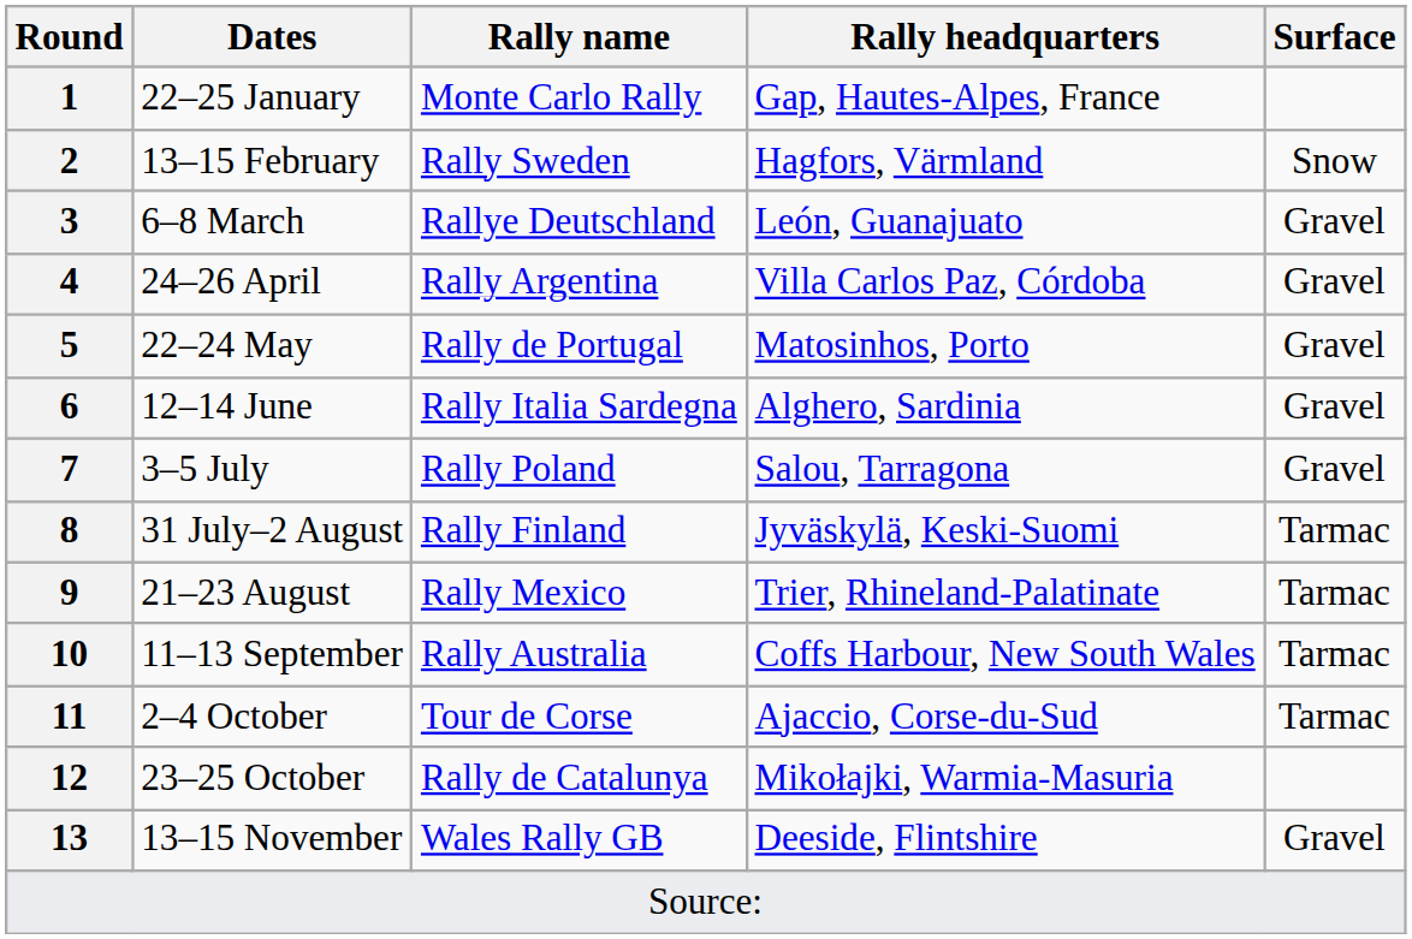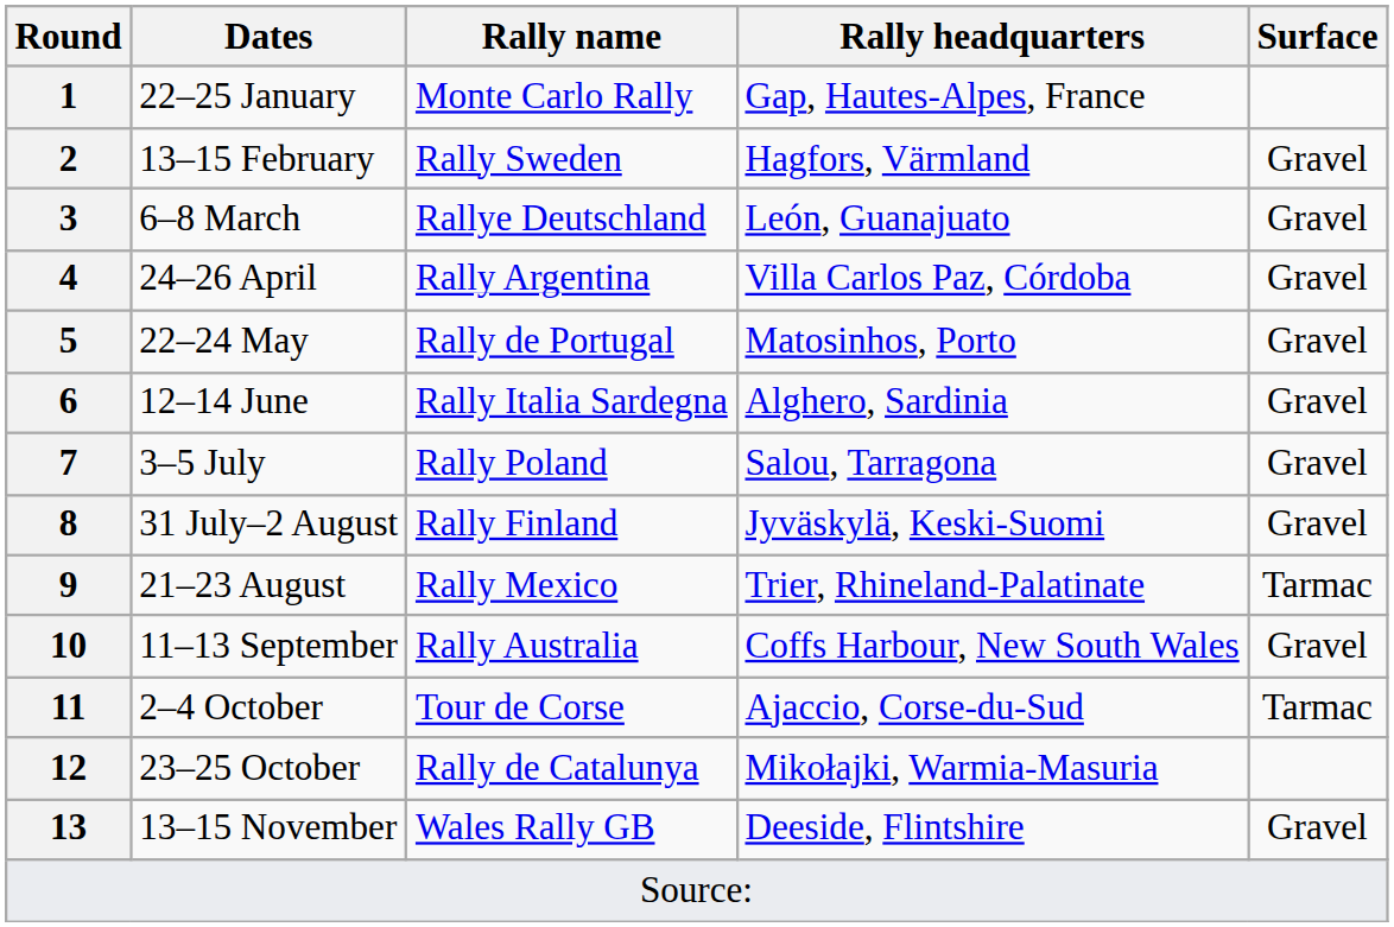 <table class="wikitable" style="font-size: 85%;">
 <tr>
 <th>Round</th>
 <th>Dates</th>
 <th>Rally name</th>
 <th>Rally headquarters</th>
 <th>Surface</th>
 </tr>
 <tr>
 <th>1</th>
 <td>22–25 January</td>
 <td> <a href='#'>Monte Carlo Rally</a></td>
 <td><a href='#'>Gap</a>, <a href='#'>Hautes-Alpes</a>, France</td>
 <td align="center"></td>
 </tr>
 <tr>
 <th>2</th>
 <td>13–15 February</td>
 <td> <a href='#'>Rally Sweden</a></td>
 <td><a href='#'>Hagfors</a>, <a href='#'>Värmland</a></td>
-<td align="center">Snow</td>
+<td align="center">Gravel</td>
 </tr>
 <tr>
 <th>3</th>
 <td>6–8 March</td>
 <td> <a href='#'>Rallye Deutschland</a></td>
 <td><a href='#'>León</a>, <a href='#'>Guanajuato</a></td>
 <td align="center">Gravel</td>
 </tr>
 <tr>
 <th>4</th>
 <td>24–26 April</td>
 <td> <a href='#'>Rally Argentina</a></td>
 <td><a href='#'>Villa Carlos Paz</a>, <a href='#'>Córdoba</a></td>
 <td align="center">Gravel</td>
 </tr>
 <tr>
 <th>5</th>
 <td>22–24 May</td>
 <td> <a href='#'>Rally de Portugal</a></td>
 <td><a href='#'>Matosinhos</a>, <a href='#'>Porto</a></td>
 <td align="center">Gravel</td>
 </tr>
 <tr>
 <th>6</th>
 <td>12–14 June</td>
 <td nowrap> <a href='#'>Rally Italia Sardegna</a></td>
 <td><a href='#'>Alghero</a>, <a href='#'>Sardinia</a></td>
 <td align="center">Gravel</td>
 </tr>
 <tr>
 <th>7</th>
 <td>3–5 July</td>
 <td> <a href='#'>Rally Poland</a></td>
 <td><a href='#'>Salou</a>, <a href='#'>Tarragona</a></td>
 <td align="center">Gravel</td>
 </tr>
 <tr>
 <th>8</th>
 <td>31 July–2 August</td>
 <td> <a href='#'>Rally Finland</a></td>
 <td><a href='#'>Jyväskylä</a>, <a href='#'>Keski-Suomi</a></td>
-<td align="center">Tarmac</td>
+<td align="center">Gravel</td>
 </tr>
 <tr>
 <th>9</th>
 <td>21–23 August</td>
 <td> <a href='#'>Rally Mexico</a></td>
 <td><a href='#'>Trier</a>, <a href='#'>Rhineland-Palatinate</a></td>
 <td align="center">Tarmac</td>
 </tr>
 <tr>
 <th>10</th>
 <td nowrap>11–13 September</td>
 <td> <a href='#'>Rally Australia</a></td>
 <td nowrap><a href='#'>Coffs Harbour</a>, <a href='#'>New South Wales</a></td>
-<td align="center">Tarmac</td>
+<td align="center">Gravel</td>
 </tr>
 <tr>
 <th>11</th>
 <td>2–4 October</td>
 <td> <a href='#'>Tour de Corse</a></td>
 <td><a href='#'>Ajaccio</a>, <a href='#'>Corse-du-Sud</a></td>
 <td align="center">Tarmac</td>
 </tr>
 <tr>
 <th>12</th>
 <td>23–25 October</td>
 <td> <a href='#'>Rally de Catalunya</a></td>
 <td><a href='#'>Mikołajki</a>, <a href='#'>Warmia-Masuria</a></td>
 <td align="center"></td>
 </tr>
 <tr>
 <th>13</th>
 <td>13–15 November</td>
 <td> <a href='#'>Wales Rally GB</a></td>
 <td><a href='#'>Deeside</a>, <a href='#'>Flintshire</a></td>
 <td align="center">Gravel</td>
 </tr>
 <tr>
 <td style="background-color:#EAECF0; text-align:center" colspan="6">Source:</td>
 </tr>
 <tr>
 </tr>
 </table>
